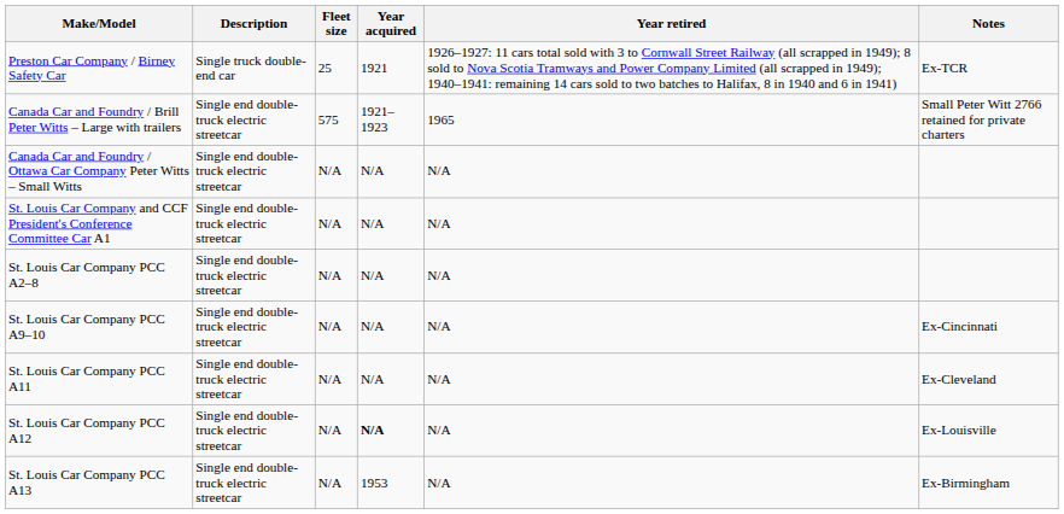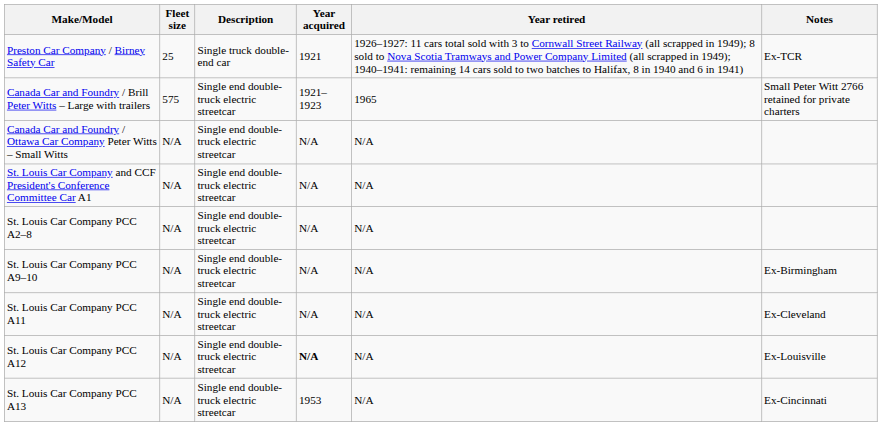 <table class="wikitable">
 <tr>
 <th>Make/Model</th>
+<th>Fleet size</th>
 <th>Description</th>
-<th>Fleet size</th>
 <th>Year acquired</th>
 <th>Year retired</th>
 <th>Notes</th>
 </tr>
 <tr>
 <td><a href='#'>Preston Car Company</a> / <a href='#'>Birney Safety Car</a></td>
+<td>25</td>
 <td>Single truck double-end car</td>
-<td>25</td>
 <td>1921</td>
 <td>1926–1927: 11 cars total sold with 3 to <a href='#'>Cornwall Street Railway</a> (all scrapped in 1949); 8 sold to <a href='#'>Nova Scotia Tramways and Power Company Limited</a> (all scrapped in 1949); 1940–1941: remaining 14 cars sold to two batches to Halifax, 8 in 1940 and 6 in 1941)</td>
 <td>Ex-TCR</td>
 </tr>
 <tr>
 <td><a href='#'>Canada Car and Foundry</a> / Brill <a href='#'>Peter Witts</a> – Large with trailers</td>
+<td>575</td>
 <td>Single end double-truck electric streetcar</td>
-<td>575</td>
 <td>1921–1923</td>
 <td>1965</td>
 <td>Small Peter Witt 2766 retained for private charters</td>
 </tr>
 <tr>
 <td><a href='#'>Canada Car and Foundry</a> / <a href='#'>Ottawa Car Company</a> Peter Witts – Small Witts</td>
+<td>N/A</td>
 <td>Single end double-truck electric streetcar</td>
-<td>N/A</td>
 <td>N/A</td>
 <td>N/A</td>
 <td></td>
 </tr>
 <tr>
 <td><a href='#'>St. Louis Car Company</a> and CCF <a href='#'>President's Conference Committee Car</a> A1</td>
+<td>N/A</td>
 <td>Single end double-truck electric streetcar</td>
-<td>N/A</td>
 <td>N/A</td>
 <td>N/A</td>
 <td></td>
 </tr>
 <tr>
 <td>St. Louis Car Company PCC A2–8</td>
+<td>N/A</td>
 <td>Single end double-truck electric streetcar</td>
-<td>N/A</td>
 <td>N/A</td>
 <td>N/A</td>
 <td></td>
 </tr>
 <tr>
 <td>St. Louis Car Company PCC A9–10</td>
+<td>N/A</td>
 <td>Single end double-truck electric streetcar</td>
 <td>N/A</td>
 <td>N/A</td>
-<td>N/A</td>
-<td>Ex-Cincinnati</td>
+<td>Ex-Birmingham</td>
 </tr>
 <tr>
 <td>St. Louis Car Company PCC A11</td>
+<td>N/A</td>
 <td>Single end double-truck electric streetcar</td>
-<td>N/A</td>
 <td>N/A</td>
 <td>N/A</td>
 <td>Ex-Cleveland</td>
 </tr>
 <tr>
 <td>St. Louis Car Company PCC A12</td>
+<td>N/A</td>
 <td>Single end double-truck electric streetcar</td>
-<td>N/A</td>
 <td><strong>N/A</strong></td>
 <td>N/A</td>
 <td>Ex-Louisville</td>
 </tr>
 <tr>
 <td>St. Louis Car Company PCC A13</td>
+<td>N/A</td>
 <td>Single end double-truck electric streetcar</td>
-<td>N/A</td>
 <td>1953</td>
 <td>N/A</td>
-<td>Ex-Birmingham</td>
+<td>Ex-Cincinnati</td>
 </tr>
 </table>
